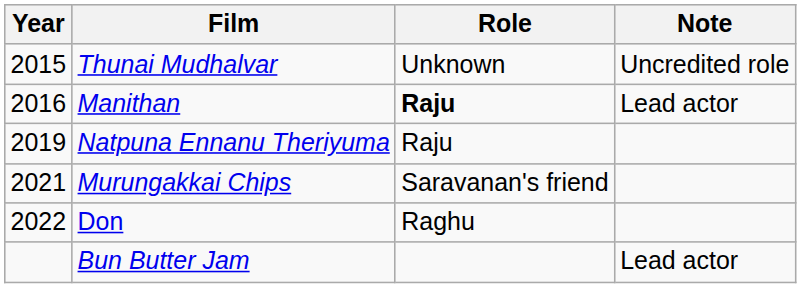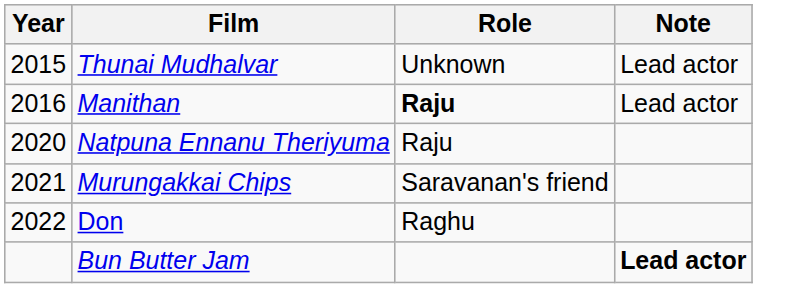 <table class="wikitable sortable">
 <tr>
 <th>Year</th>
 <th>Film</th>
 <th>Role</th>
 <th>Note</th>
 </tr>
 <tr>
 <td>2015</td>
 <td><em><a href='#'>Thunai Mudhalvar</a></em></td>
 <td>Unknown</td>
-<td>Uncredited role</td>
+<td>Lead actor</td>
 </tr>
 <tr>
 <td>2016</td>
 <td><em><a href='#'>Manithan</a></em></td>
 <td><strong>Raju</strong></td>
 <td>Lead actor</td>
 </tr>
 <tr>
-<td>2019</td>
+<td>2020</td>
 <td><em><a href='#'>Natpuna Ennanu Theriyuma</a></em></td>
 <td>Raju</td>
 <td></td>
 </tr>
 <tr>
 <td>2021</td>
 <td><em><a href='#'>Murungakkai Chips</a></em></td>
 <td>Saravanan's friend</td>
 <td></td>
 </tr>
 <tr>
 <td>2022</td>
 <td><em><a href='#'></em>Don<em></a></em></td>
 <td>Raghu</td>
 <td></td>
 </tr>
 <tr>
 <td></td>
 <td><em><a href='#'>Bun Butter Jam</a></em></td>
 <td></td>
-<td>Lead actor</td>
+<td><strong>Lead actor</strong></td>
 </tr>
 </table>
